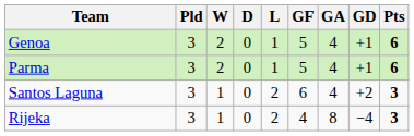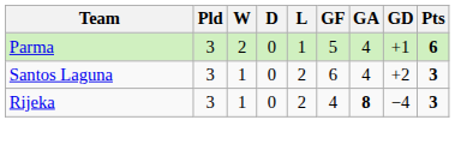 <table class=wikitable style="text-align:center">
 <tr>
 <th width=165>Team</th>
 <th width=20>Pld</th>
 <th width=20>W</th>
 <th width=20>D</th>
 <th width=20>L</th>
 <th width=20>GF</th>
 <th width=20>GA</th>
 <th width=20>GD</th>
 <th width=20>Pts</th>
-</tr>
-<tr bgcolor=d0f0c0>
-<td style="text-align:left"> <a href='#'>Genoa</a></td>
-<td>3</td>
-<td>2</td>
-<td>0</td>
-<td>1</td>
-<td>5</td>
-<td>4</td>
-<td>+1</td>
-<td><strong>6</strong></td>
 </tr>
 <tr bgcolor=d0f0c0>
 <td style="text-align:left"> <a href='#'>Parma</a></td>
 <td>3</td>
 <td>2</td>
 <td>0</td>
 <td>1</td>
 <td>5</td>
 <td>4</td>
 <td>+1</td>
 <td><strong>6</strong></td>
 </tr>
 <tr>
 <td style="text-align:left"> <a href='#'>Santos Laguna</a></td>
 <td>3</td>
 <td>1</td>
 <td>0</td>
 <td>2</td>
 <td>6</td>
 <td>4</td>
 <td>+2</td>
 <td><strong>3</strong></td>
 </tr>
 <tr>
 <td style="text-align:left"> <a href='#'>Rijeka</a></td>
 <td>3</td>
 <td>1</td>
 <td>0</td>
 <td>2</td>
 <td>4</td>
-<td>8</td>
+<td><strong>8</strong></td>
 <td>−4</td>
 <td><strong>3</strong></td>
 </tr>
 </table>
